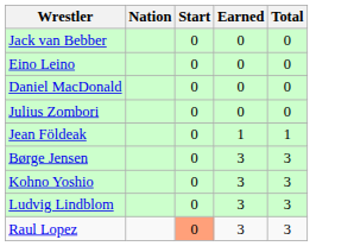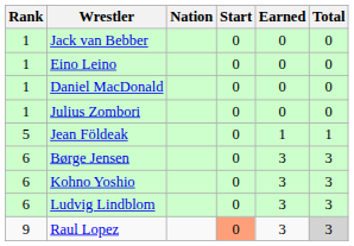 <table class="wikitable sortable" style="text-align:center;">
 <tr>
+<th>Rank</th>
 <th>Wrestler</th>
 <th>Nation</th>
 <th>Start</th>
 <th>Earned</th>
 <th>Total</th>
 </tr>
 <tr style="background:#cfc;">
+<td>1</td>
 <td align=left><a href='#'>Jack van Bebber</a></td>
 <td align=left></td>
 <td>0</td>
 <td>0</td>
 <td>0</td>
 </tr>
 <tr style="background:#cfc;">
+<td>1</td>
 <td align=left><a href='#'>Eino Leino</a></td>
 <td align=left></td>
 <td>0</td>
 <td>0</td>
 <td>0</td>
 </tr>
 <tr style="background:#cfc;">
+<td>1</td>
 <td align=left><a href='#'>Daniel MacDonald</a></td>
 <td align=left></td>
 <td>0</td>
 <td>0</td>
 <td>0</td>
 </tr>
 <tr style="background:#cfc;">
+<td>1</td>
 <td align=left><a href='#'>Julius Zombori</a></td>
 <td align=left></td>
 <td>0</td>
 <td>0</td>
 <td>0</td>
 </tr>
 <tr style="background:#cfc;">
+<td>5</td>
 <td align=left><a href='#'>Jean Földeak</a></td>
 <td align=left></td>
 <td>0</td>
 <td>1</td>
 <td>1</td>
 </tr>
 <tr style="background:#cfc;">
+<td>6</td>
 <td align=left><a href='#'>Børge Jensen</a></td>
 <td align=left></td>
 <td>0</td>
 <td>3</td>
 <td>3</td>
 </tr>
 <tr style="background:#cfc;">
+<td>6</td>
 <td align=left><a href='#'>Kohno Yoshio</a></td>
 <td align=left></td>
 <td>0</td>
 <td>3</td>
 <td>3</td>
 </tr>
 <tr style="background:#cfc;">
+<td>6</td>
 <td align=left><a href='#'>Ludvig Lindblom</a></td>
 <td align=left></td>
 <td>0</td>
 <td>3</td>
 <td>3</td>
 </tr>
 <tr>
+<td>9</td>
 <td align=left><a href='#'>Raul Lopez</a></td>
 <td align=left></td>
 <td style="background: lightsalmon;">0</td>
 <td>3</td>
-<td>3</td>
+<td style="background: lightgrey;">3</td>
 </tr>
 </table>
